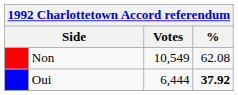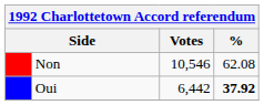 <table class="wikitable" style="font-size: 95%; clear:both">
 <tr style="background-color:#E9E9E9">
 <th colspan=4><a href='#'>1992 Charlottetown Accord referendum</a></th>
 </tr>
 <tr style="background-color:#E9E9E9">
 <th colspan=2 style="width: 130px">Side</th>
 <th style="width: 50px">Votes</th>
 <th style="width: 40px">%</th>
 </tr>
 <tr>
 <td bgcolor="red"></td>
 <td>Non</td>
-<td align="right">10,549</td>
+<td align="right">10,546</td>
 <td align="right">62.08</td>
 </tr>
 <tr>
 <td bgcolor="blue"></td>
 <td>Oui</td>
-<td align="right">6,444</td>
+<td align="right">6,442</td>
 <td align="right"><strong>37.92</strong></td>
 </tr>
 <tr>
 </tr>
 </table>
